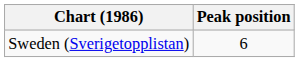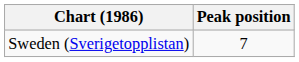 <table class="wikitable">
 <tr>
 <th align="left">Chart (1986)</th>
 <th align="center">Peak position</th>
 </tr>
 <tr>
 <td align="left">Sweden (<a href='#'>Sverigetopplistan</a>)</td>
-<td align="center">6</td>
+<td align="center">7</td>
 </tr>
 </table>
